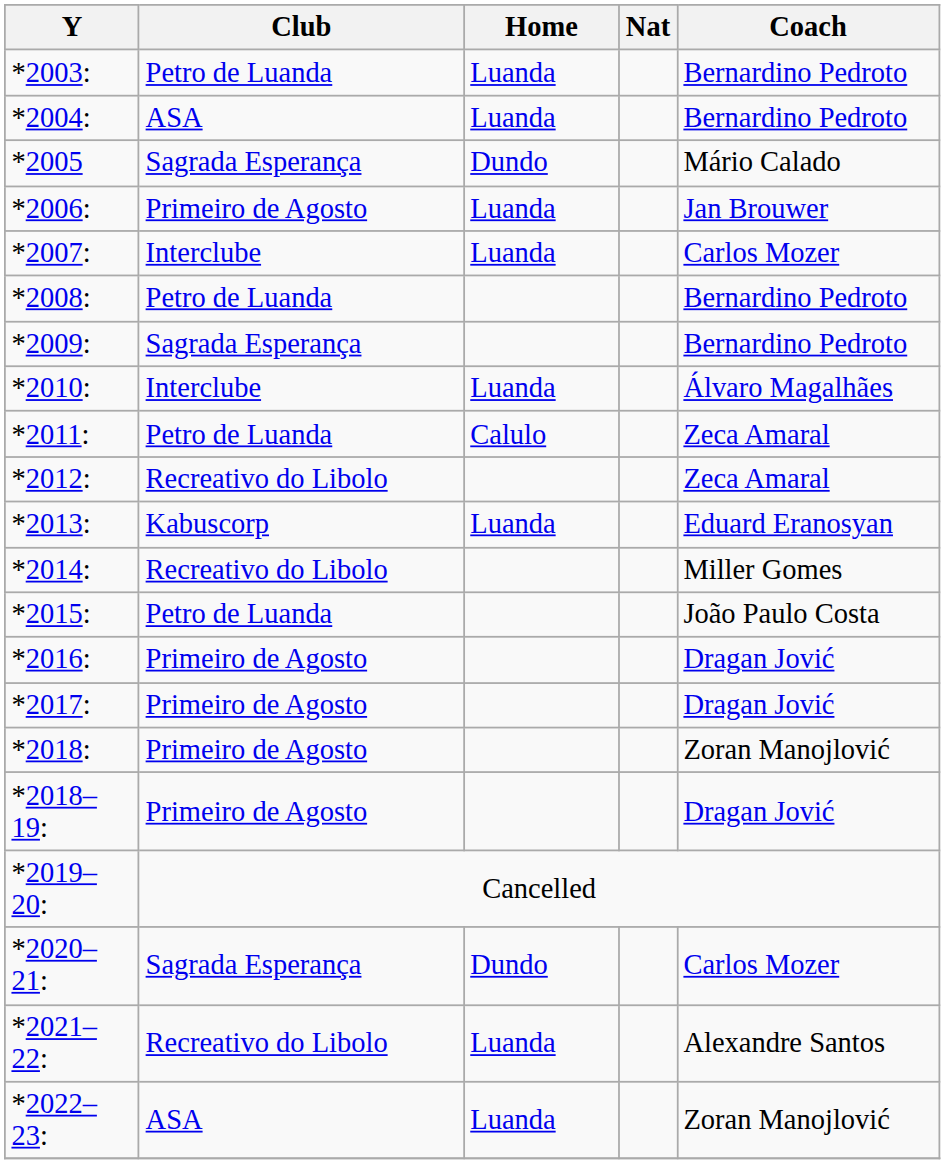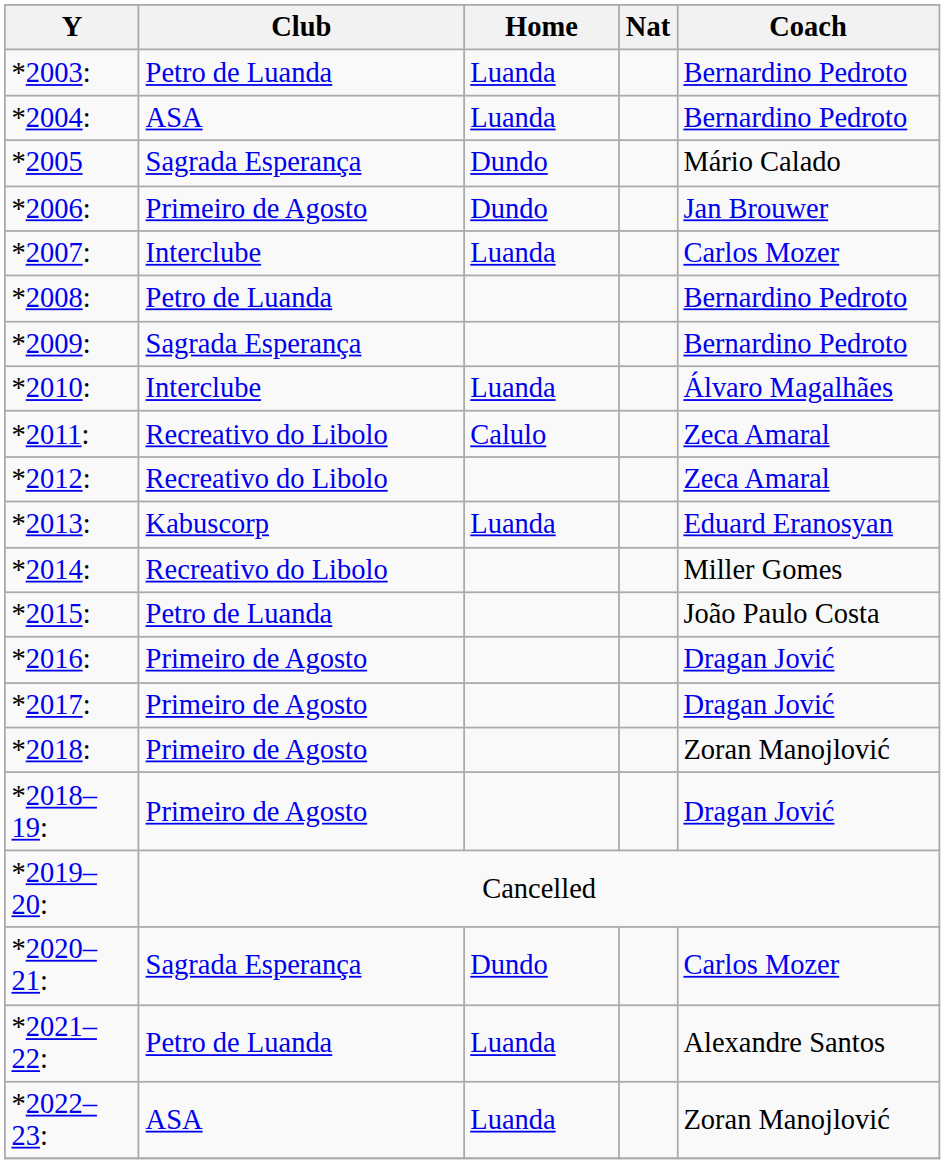 <table class="wikitable">
 <tr>
 <th scope="col" width="68px" align="centre">Y</th>
 <th scope="col" width="175px" align="centre">Club</th>
 <th scope="col" width="80px" align="left">Home</th>
 <th scope="col" width="25px" align="centre">Nat</th>
 <th scope="col" width="140px" align="centre">Coach</th>
 </tr>
 <tr>
 <td>*<a href='#'>2003</a>:</td>
 <td><a href='#'>Petro de Luanda</a> </td>
 <td><a href='#'>Luanda</a></td>
 <td></td>
 <td><a href='#'>Bernardino Pedroto</a></td>
 </tr>
 <tr>
 <td>*<a href='#'>2004</a>:</td>
 <td><a href='#'>ASA</a>  </td>
 <td><a href='#'>Luanda</a></td>
 <td></td>
 <td><a href='#'>Bernardino Pedroto</a></td>
 </tr>
 <tr>
 <td>*<a href='#'>2005</a></td>
 <td><a href='#'>Sagrada Esperança</a> </td>
 <td><a href='#'>Dundo</a></td>
 <td></td>
 <td>Mário Calado</td>
 </tr>
 <tr>
 <td>*<a href='#'>2006</a>:</td>
 <td><a href='#'>Primeiro de Agosto</a> </td>
-<td><a href='#'>Luanda</a></td>
+<td><a href='#'>Dundo</a></td>
 <td></td>
 <td><a href='#'>Jan Brouwer</a></td>
 </tr>
 <tr>
 <td>*<a href='#'>2007</a>:</td>
 <td><a href='#'>Interclube</a> </td>
 <td><a href='#'>Luanda</a></td>
 <td></td>
 <td><a href='#'>Carlos Mozer</a></td>
 </tr>
 <tr>
 <td>*<a href='#'>2008</a>:</td>
 <td><a href='#'>Petro de Luanda</a> </td>
 <td></td>
 <td></td>
 <td><a href='#'>Bernardino Pedroto</a></td>
 </tr>
 <tr>
 <td>*<a href='#'>2009</a>:</td>
 <td><a href='#'>Sagrada Esperança</a> </td>
 <td></td>
 <td></td>
 <td><a href='#'>Bernardino Pedroto</a></td>
 </tr>
 <tr>
 <td>*<a href='#'>2010</a>:</td>
 <td><a href='#'>Interclube</a> </td>
 <td><a href='#'>Luanda</a></td>
 <td></td>
 <td><a href='#'>Álvaro Magalhães</a></td>
 </tr>
 <tr>
 <td>*<a href='#'>2011</a>:</td>
-<td><a href='#'>Petro de Luanda</a> </td>
+<td><a href='#'>Recreativo do Libolo</a> </td>
 <td><a href='#'>Calulo</a></td>
 <td></td>
 <td><a href='#'>Zeca Amaral</a></td>
 </tr>
 <tr>
 <td>*<a href='#'>2012</a>:</td>
 <td><a href='#'>Recreativo do Libolo</a> </td>
 <td></td>
 <td></td>
 <td><a href='#'>Zeca Amaral</a></td>
 </tr>
 <tr>
 <td>*<a href='#'>2013</a>:</td>
 <td><a href='#'>Kabuscorp</a> </td>
 <td><a href='#'>Luanda</a></td>
 <td></td>
 <td><a href='#'>Eduard Eranosyan</a></td>
 </tr>
 <tr>
 <td>*<a href='#'>2014</a>:</td>
 <td><a href='#'>Recreativo do Libolo</a> </td>
 <td></td>
 <td></td>
 <td>Miller Gomes</td>
 </tr>
 <tr>
 <td>*<a href='#'>2015</a>:</td>
 <td><a href='#'>Petro de Luanda</a> </td>
 <td></td>
 <td></td>
 <td>João Paulo Costa</td>
 </tr>
 <tr>
 <td>*<a href='#'>2016</a>:</td>
 <td><a href='#'>Primeiro de Agosto</a> </td>
 <td></td>
 <td></td>
 <td><a href='#'>Dragan Jović</a></td>
 </tr>
 <tr>
 <td>*<a href='#'>2017</a>:</td>
 <td><a href='#'>Primeiro de Agosto</a> </td>
 <td></td>
 <td></td>
 <td><a href='#'>Dragan Jović</a></td>
 </tr>
 <tr>
 <td>*<a href='#'>2018</a>:</td>
 <td><a href='#'>Primeiro de Agosto</a> </td>
 <td></td>
 <td></td>
 <td>Zoran Manojlović</td>
 </tr>
 <tr>
 <td>*<a href='#'>2018–19</a>:</td>
 <td><a href='#'>Primeiro de Agosto</a> </td>
 <td></td>
 <td></td>
 <td><a href='#'>Dragan Jović</a></td>
 </tr>
 <tr>
 <td>*<a href='#'>2019–20</a>:</td>
 <td colspan="4" align="center">Cancelled </td>
 </tr>
 <tr>
 <td>*<a href='#'>2020–21</a>:</td>
 <td><a href='#'>Sagrada Esperança</a> </td>
 <td><a href='#'>Dundo</a></td>
 <td></td>
 <td><a href='#'>Carlos Mozer</a></td>
 </tr>
 <tr>
 <td>*<a href='#'>2021–22</a>:</td>
-<td><a href='#'>Recreativo do Libolo</a> </td>
+<td><a href='#'>Petro de Luanda</a> </td>
 <td><a href='#'>Luanda</a></td>
 <td></td>
 <td>Alexandre Santos</td>
 </tr>
 <tr>
 <td>*<a href='#'>2022–23</a>:</td>
 <td><a href='#'>ASA</a> </td>
 <td><a href='#'>Luanda</a></td>
 <td></td>
 <td>Zoran Manojlović</td>
 </tr>
 <tr>
 </tr>
 </table>
